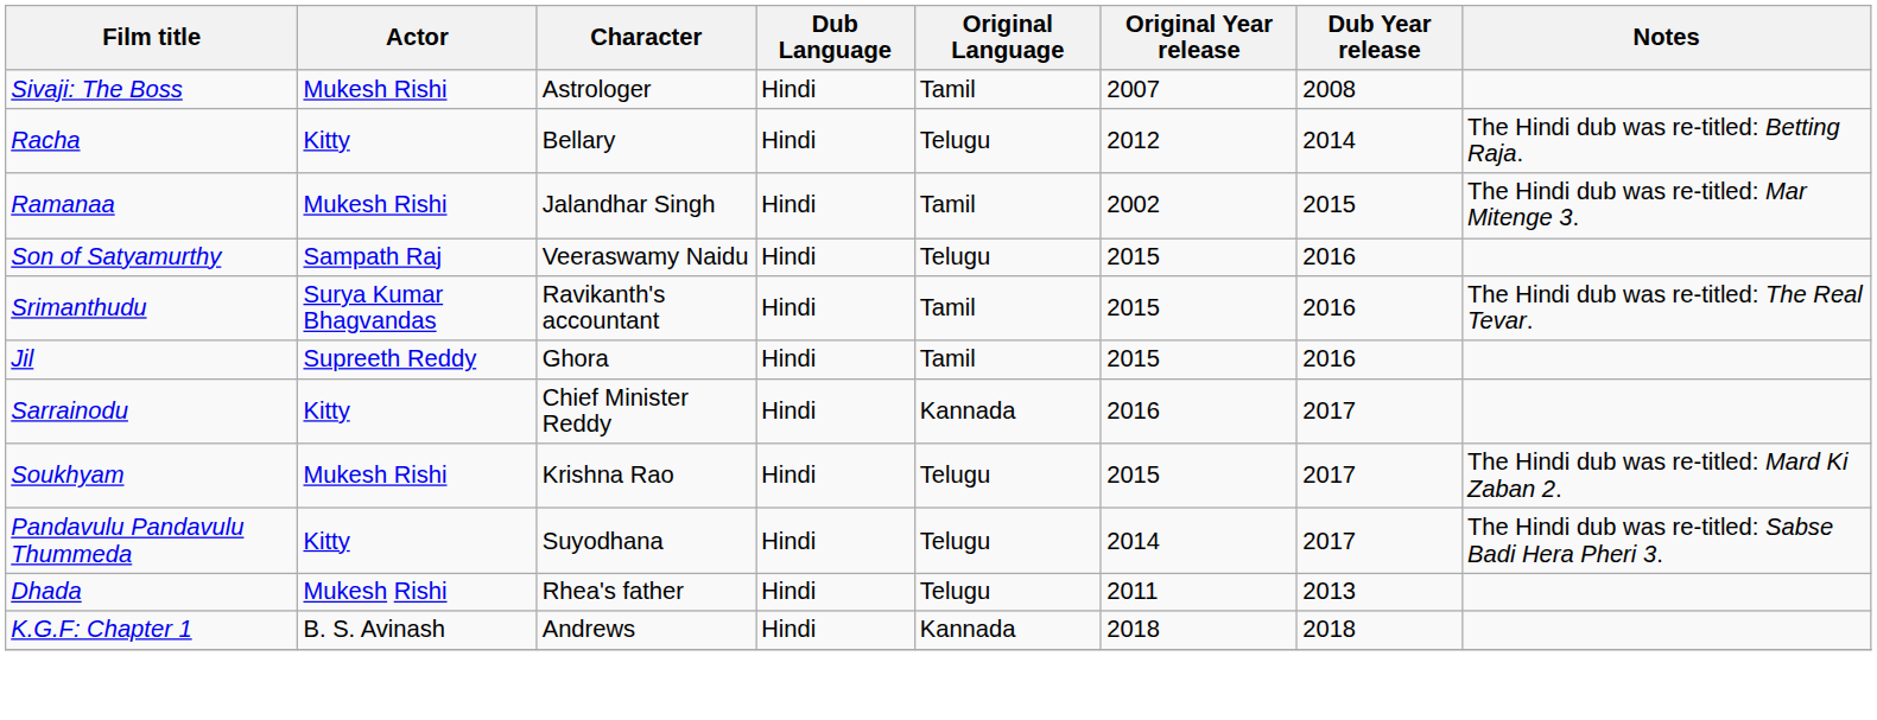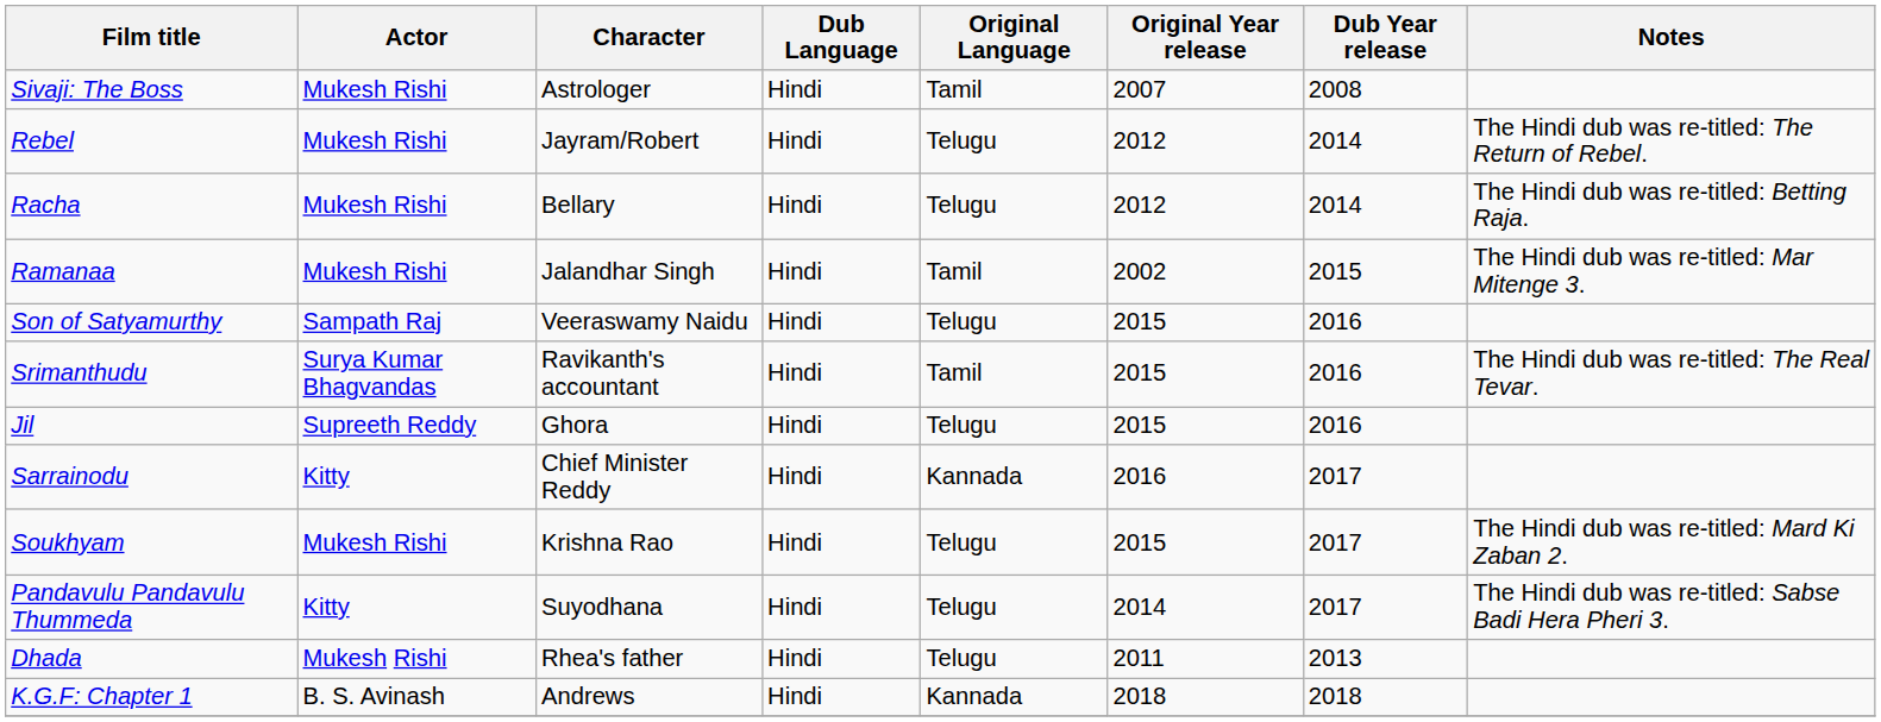 <table class="wikitable">
 <tr>
 <th>Film title</th>
 <th>Actor</th>
 <th>Character</th>
 <th>Dub Language</th>
 <th>Original Language</th>
 <th>Original Year release</th>
 <th>Dub Year release</th>
 <th>Notes</th>
 </tr>
 <tr>
 <td><em><a href='#'>Sivaji: The Boss</a></em></td>
 <td><a href='#'>Mukesh Rishi</a></td>
 <td>Astrologer</td>
 <td>Hindi</td>
 <td>Tamil</td>
 <td>2007</td>
 <td>2008</td>
 <td></td>
 </tr>
 <tr>
+<td><a href='#'><em>Rebel</em></a></td>
+<td><a href='#'>Mukesh Rishi</a></td>
+<td>Jayram/Robert</td>
+<td>Hindi</td>
+<td>Telugu</td>
+<td>2012</td>
+<td>2014</td>
+<td>The Hindi dub was re-titled: <em>The Return of Rebel</em>.</td>
+</tr>
+<tr>
 <td><a href='#'><em>Racha</em></a></td>
-<td><a href='#'>Kitty</a></td>
+<td><a href='#'>Mukesh Rishi</a></td>
 <td>Bellary</td>
 <td>Hindi</td>
 <td>Telugu</td>
 <td>2012</td>
 <td>2014</td>
 <td>The Hindi dub was re-titled: <em>Betting Raja</em>.</td>
 </tr>
 <tr>
 <td><em><a href='#'>Ramanaa</a></em></td>
 <td><a href='#'>Mukesh Rishi</a></td>
 <td>Jalandhar Singh</td>
 <td>Hindi</td>
 <td>Tamil</td>
 <td>2002</td>
 <td>2015</td>
 <td>The Hindi dub was re-titled: <em>Mar Mitenge 3</em>.</td>
 </tr>
 <tr>
 <td><em><a href='#'>Son of Satyamurthy</a></em></td>
 <td><a href='#'>Sampath Raj</a></td>
 <td>Veeraswamy Naidu</td>
 <td>Hindi</td>
 <td>Telugu</td>
 <td>2015</td>
 <td>2016</td>
 <td></td>
 </tr>
 <tr>
 <td><em><a href='#'>Srimanthudu</a></em></td>
 <td><a href='#'>Surya Kumar Bhagvandas</a></td>
 <td>Ravikanth's accountant</td>
 <td>Hindi</td>
 <td>Tamil</td>
 <td>2015</td>
 <td>2016</td>
 <td>The Hindi dub was re-titled: <em>The Real Tevar</em>.</td>
 </tr>
 <tr>
 <td><a href='#'><em>Jil</em></a></td>
 <td><a href='#'>Supreeth Reddy</a></td>
 <td>Ghora</td>
 <td>Hindi</td>
-<td>Tamil</td>
+<td>Telugu</td>
 <td>2015</td>
 <td>2016</td>
 <td></td>
 </tr>
 <tr>
 <td><em><a href='#'>Sarrainodu</a></em></td>
 <td><a href='#'>Kitty</a></td>
 <td>Chief Minister Reddy</td>
 <td>Hindi</td>
 <td>Kannada</td>
 <td>2016</td>
 <td>2017</td>
 <td></td>
 </tr>
 <tr>
 <td><em><a href='#'>Soukhyam</a></em></td>
 <td><a href='#'>Mukesh Rishi</a></td>
 <td>Krishna Rao</td>
 <td>Hindi</td>
 <td>Telugu</td>
 <td>2015</td>
 <td>2017</td>
 <td>The Hindi dub was re-titled: <em>Mard Ki Zaban 2</em>.</td>
 </tr>
 <tr>
 <td><em><a href='#'>Pandavulu Pandavulu Thummeda</a></em></td>
 <td><a href='#'>Kitty</a></td>
 <td>Suyodhana</td>
 <td>Hindi</td>
 <td>Telugu</td>
 <td>2014</td>
 <td>2017</td>
 <td>The Hindi dub was re-titled: <em>Sabse Badi Hera Pheri 3</em>.</td>
 </tr>
 <tr>
 <td><em><a href='#'>Dhada</a></em></td>
 <td><a href='#'>Mukesh</a> <a href='#'>Rishi</a></td>
 <td>Rhea's father</td>
 <td>Hindi</td>
 <td>Telugu</td>
 <td>2011</td>
 <td>2013</td>
 <td></td>
 </tr>
 <tr>
 <td><em><a href='#'>K.G.F: Chapter 1</a></em></td>
 <td>B. S. Avinash</td>
 <td>Andrews</td>
 <td>Hindi</td>
 <td>Kannada</td>
 <td>2018</td>
 <td>2018</td>
 <td></td>
 </tr>
 <tr>
 </tr>
 </table>
